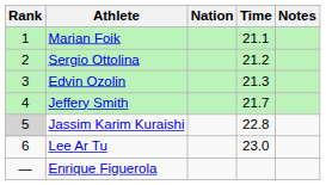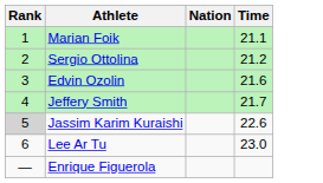 <table class="wikitable sortable" style="text-align:center">
 <tr>
 <th>Rank</th>
 <th>Athlete</th>
 <th>Nation</th>
 <th>Time</th>
-<th>Notes</th>
 </tr>
 <tr bgcolor=bbf3bb>
 <td>1</td>
 <td align=left><a href='#'>Marian Foik</a></td>
 <td align=left></td>
 <td>21.1</td>
-<td></td>
 </tr>
 <tr bgcolor=bbf3bb>
 <td>2</td>
 <td align=left><a href='#'>Sergio Ottolina</a></td>
 <td align=left></td>
 <td>21.2</td>
-<td></td>
 </tr>
 <tr bgcolor=bbf3bb>
 <td>3</td>
 <td align=left><a href='#'>Edvin Ozolin</a></td>
 <td align=left></td>
-<td>21.3</td>
-<td></td>
+<td>21.6</td>
 </tr>
 <tr bgcolor=bbf3bb>
 <td>4</td>
 <td align=left><a href='#'>Jeffery Smith</a></td>
 <td align=left></td>
 <td>21.7</td>
-<td></td>
 </tr>
 <tr>
 <td style="background: lightgrey;">5</td>
 <td align=left><a href='#'>Jassim Karim Kuraishi</a></td>
 <td align=left></td>
-<td>22.8</td>
-<td></td>
+<td>22.6</td>
 </tr>
 <tr>
 <td>6</td>
 <td align=left><a href='#'>Lee Ar Tu</a></td>
 <td align=left></td>
 <td>23.0</td>
-<td></td>
 </tr>
 <tr>
 <td data-sort-value=7>—</td>
 <td align=left><a href='#'>Enrique Figuerola</a></td>
 <td align=left></td>
 <td data-sort-value=99.9></td>
-<td></td>
 </tr>
 </table>
